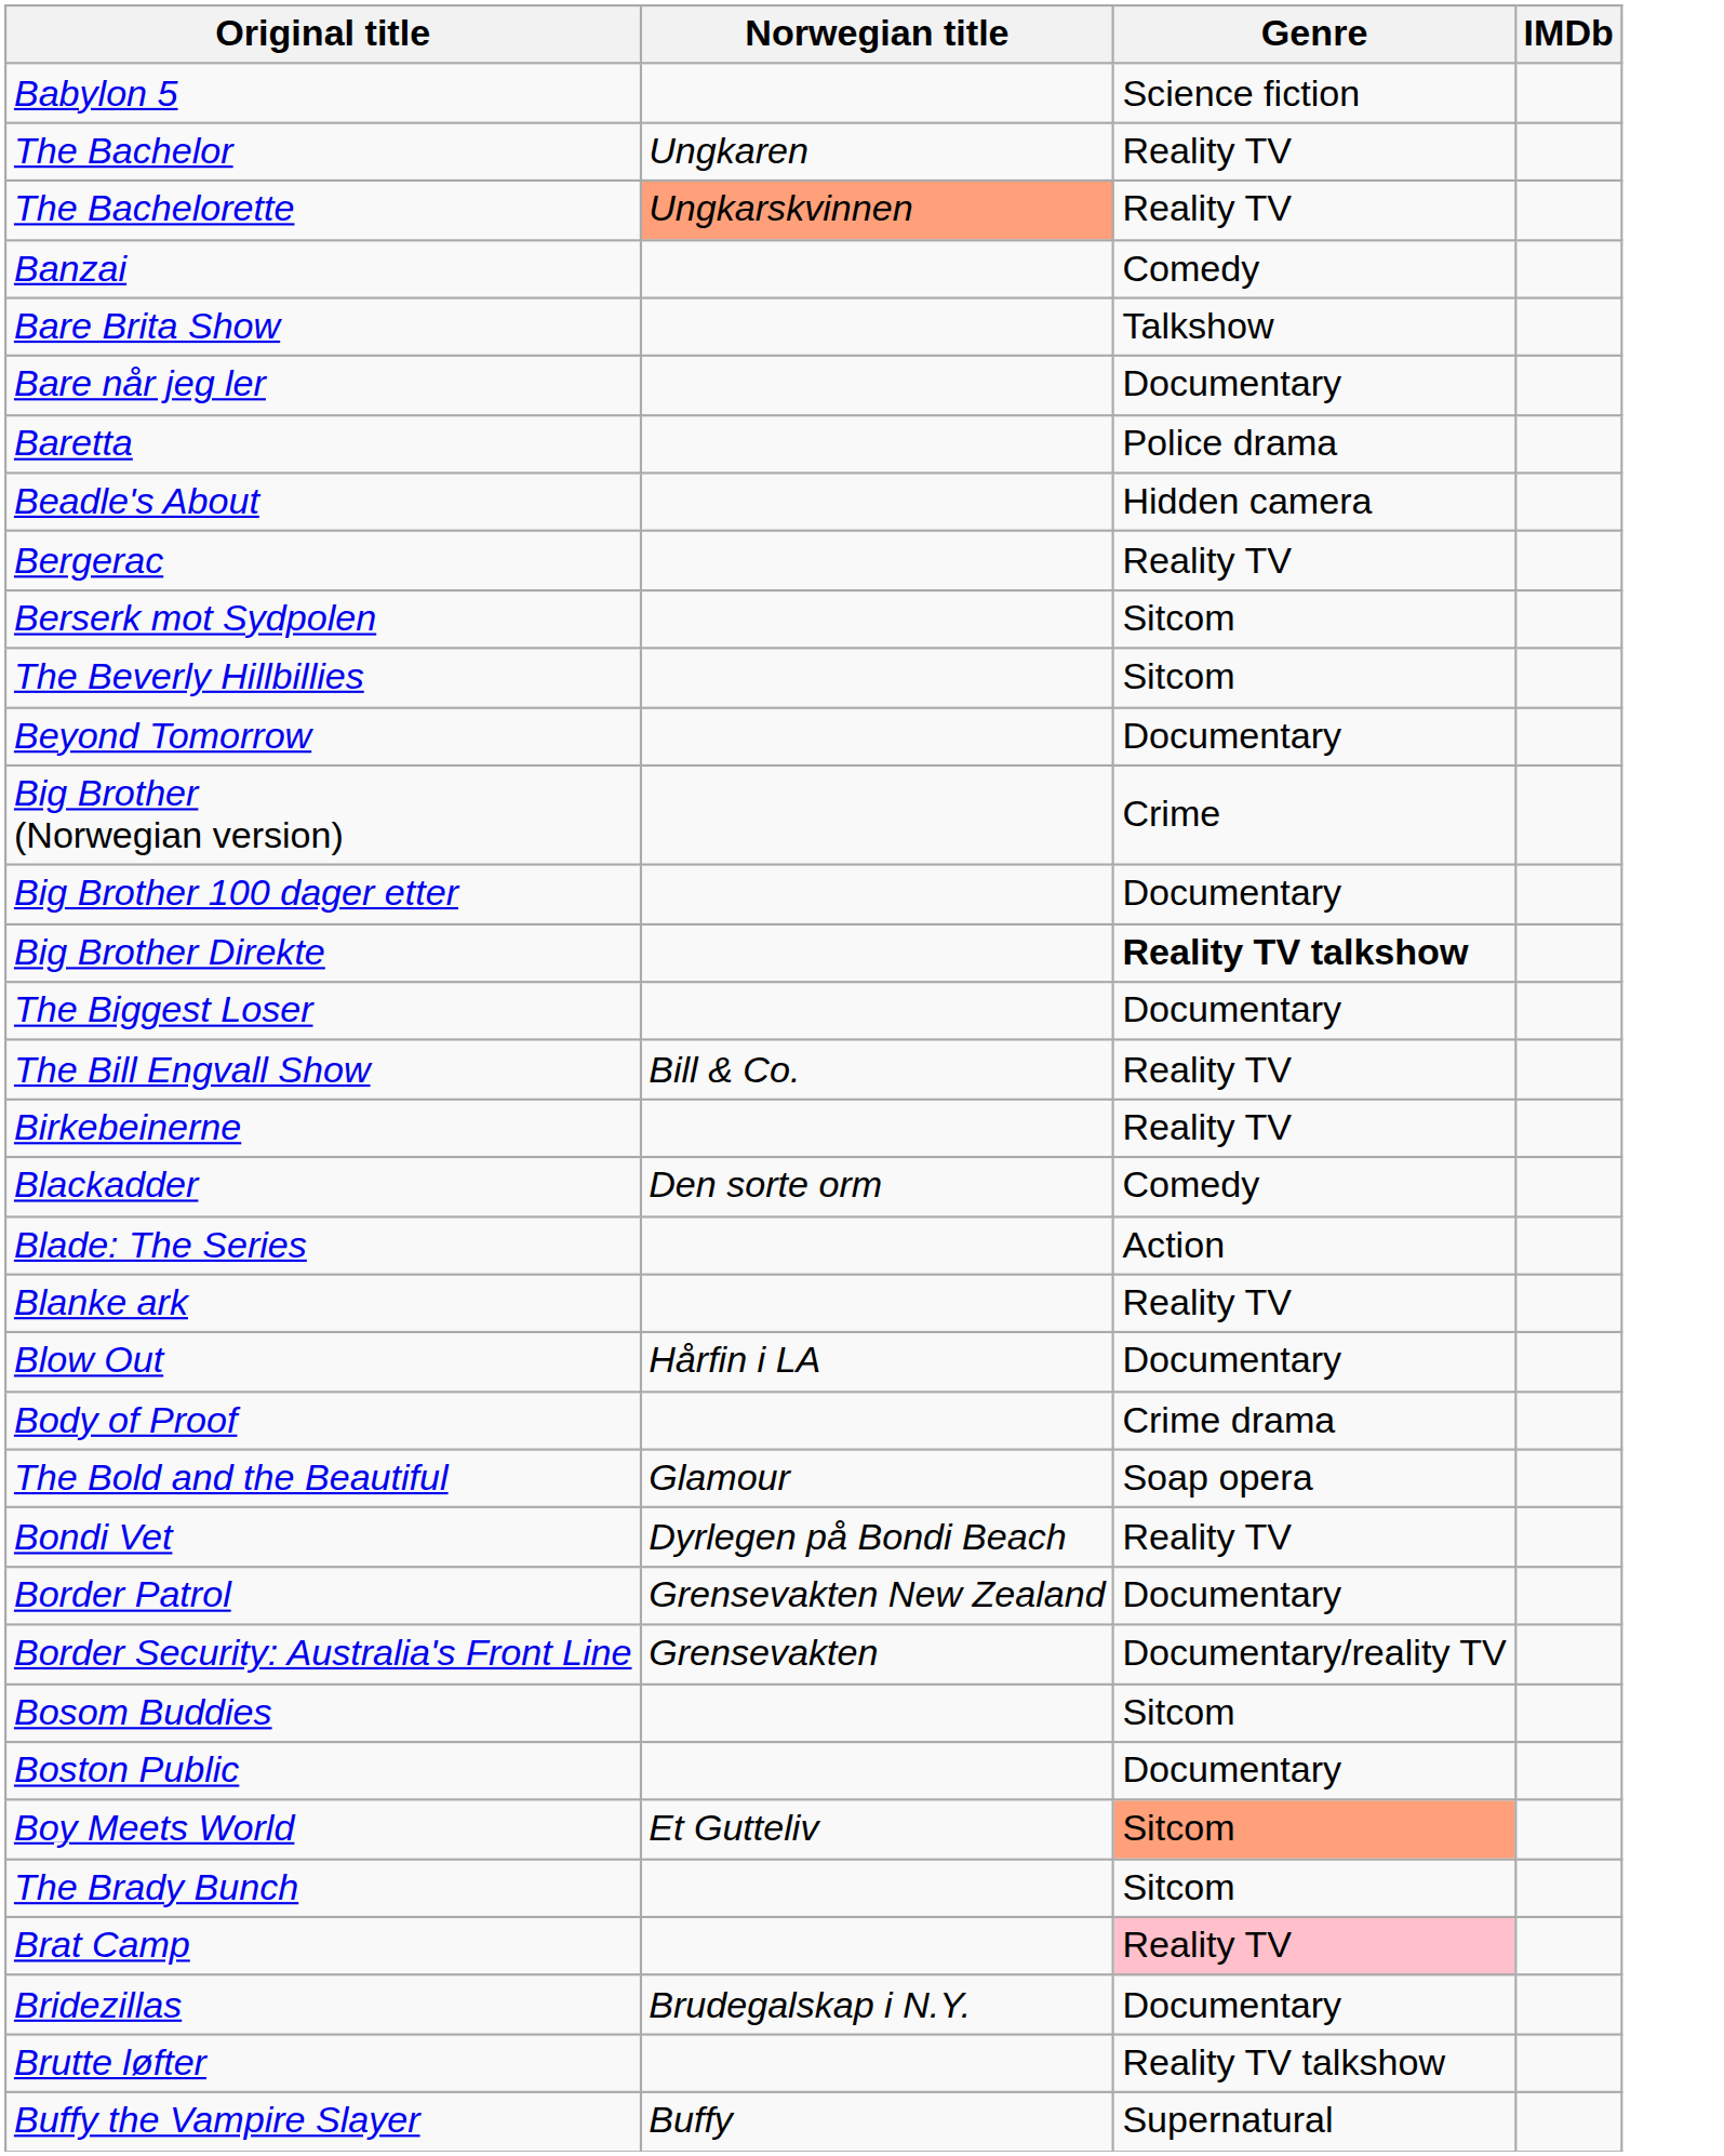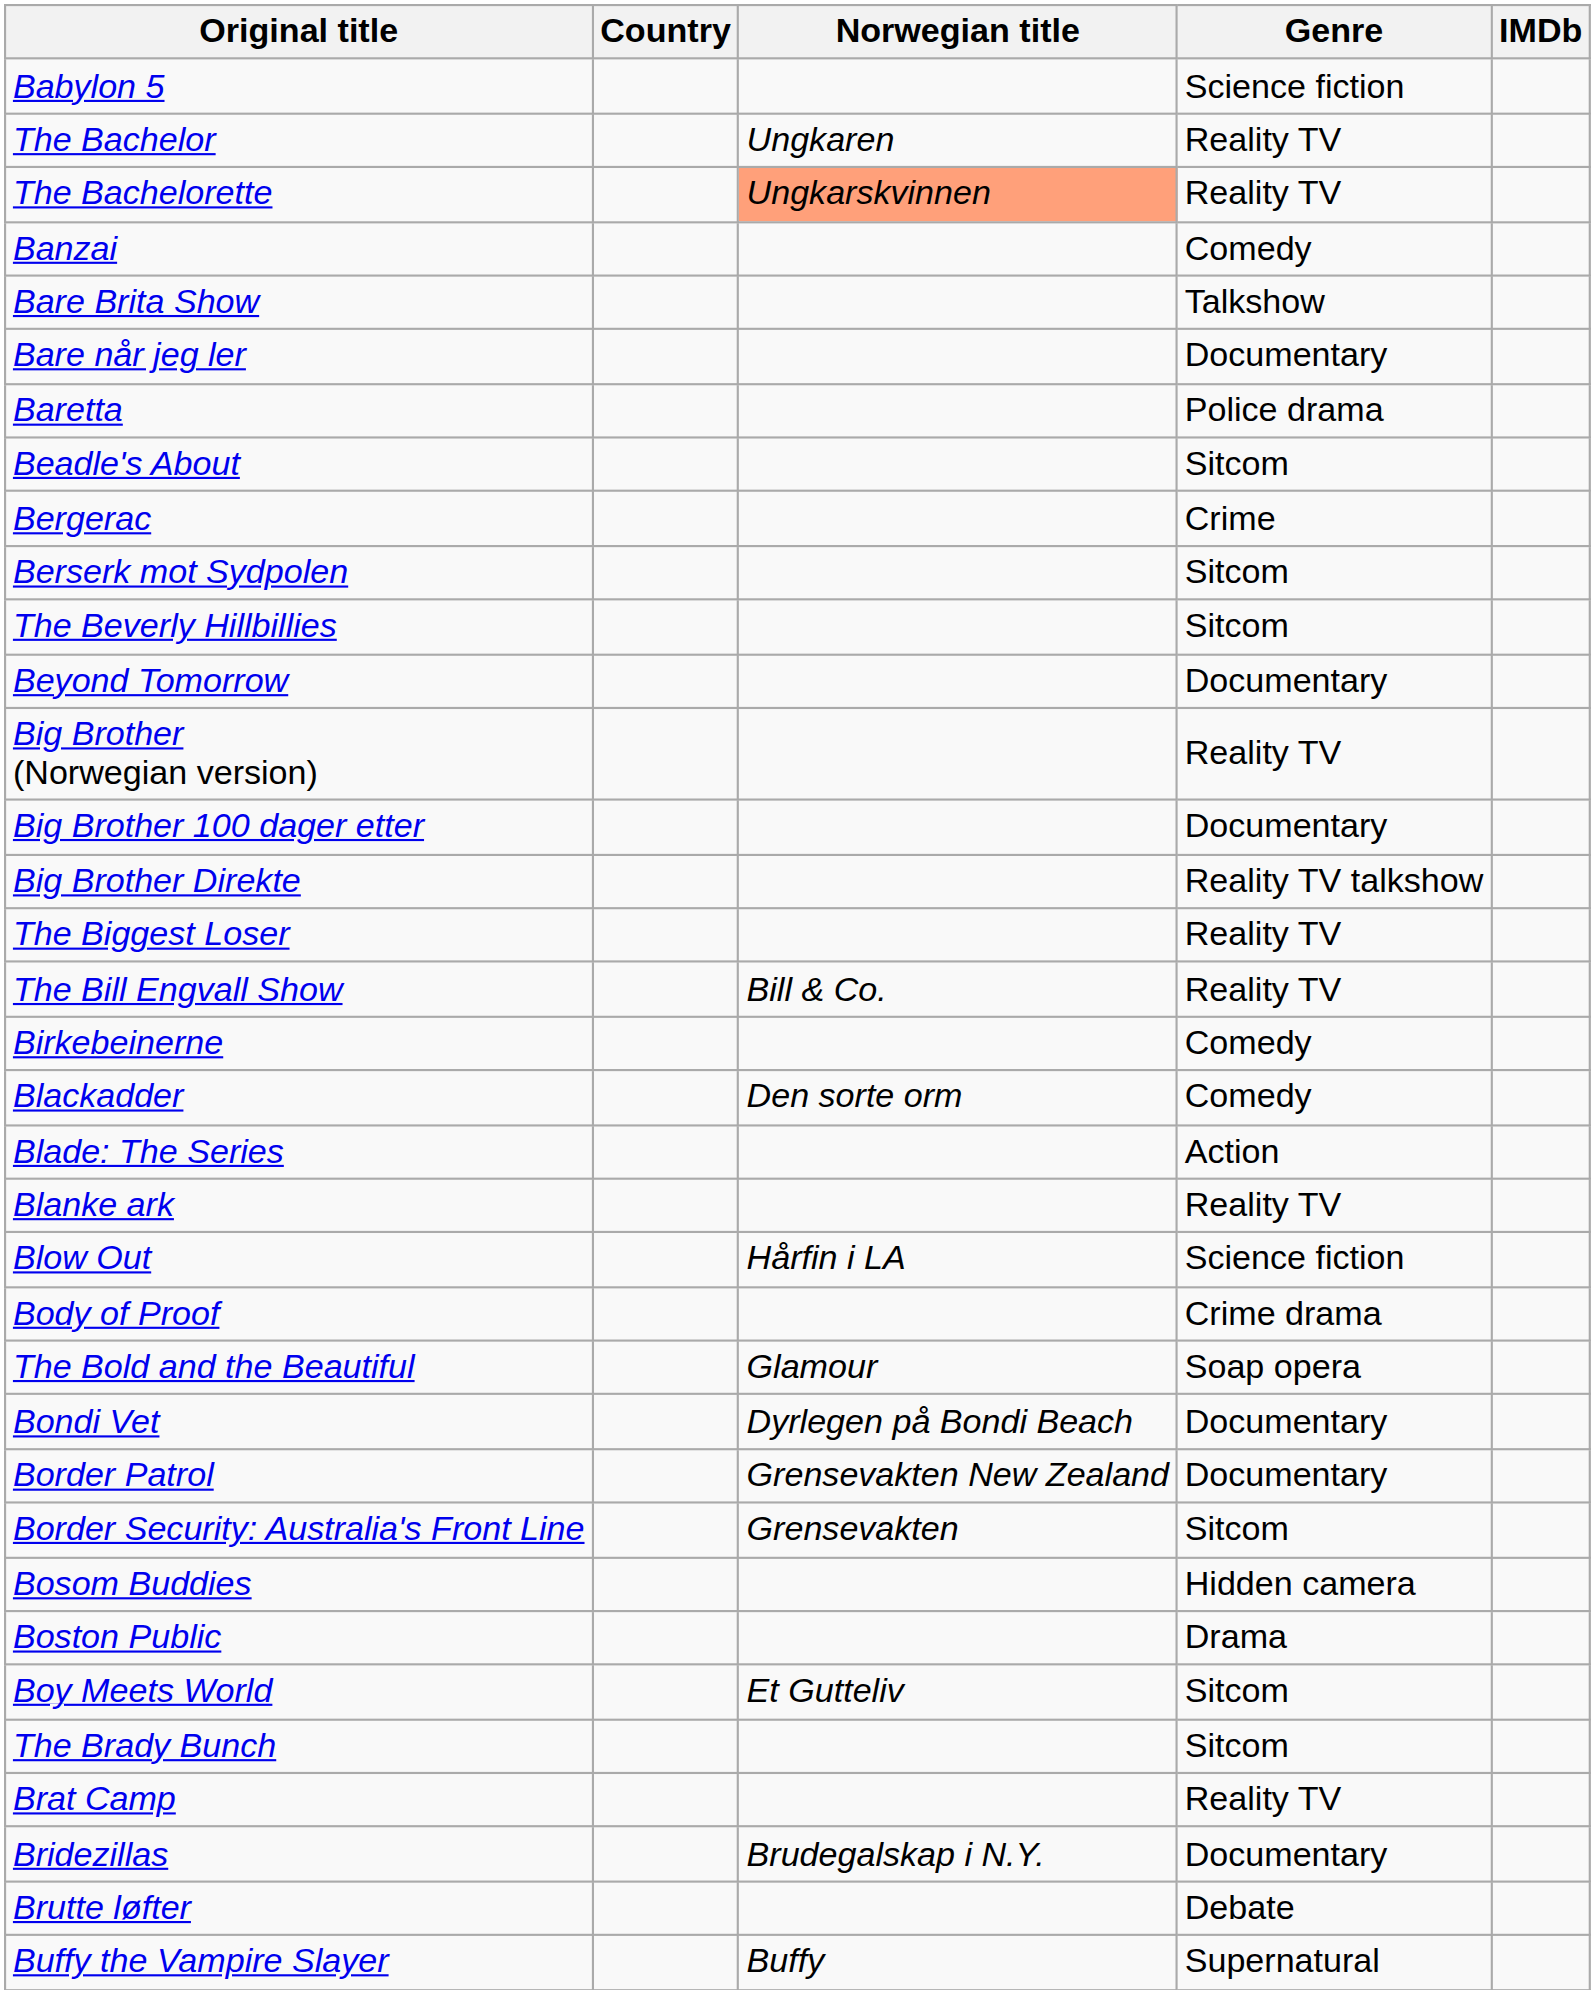 <table class="wikitable">
 <tr>
 <th>Original title</th>
+<th>Country</th>
 <th>Norwegian title</th>
 <th>Genre</th>
 <th>IMDb</th>
 </tr>
 <tr>
 <td><em><a href='#'>Babylon 5</a></em></td>
 <td></td>
+<td></td>
 <td>Science fiction</td>
 <td></td>
 </tr>
 <tr>
 <td><em><a href='#'>The Bachelor</a></em></td>
+<td></td>
 <td><em>Ungkaren</em></td>
 <td>Reality TV</td>
 <td></td>
 </tr>
 <tr>
 <td><em><a href='#'>The Bachelorette</a> </em></td>
+<td></td>
 <td style="background: lightsalmon;"><em>Ungkarskvinnen</em></td>
 <td>Reality TV</td>
 <td></td>
 </tr>
 <tr>
 <td><em><a href='#'>Banzai</a></em></td>
 <td></td>
+<td></td>
 <td>Comedy</td>
 <td></td>
 </tr>
 <tr>
 <td><em><a href='#'>Bare Brita Show</a></em></td>
+<td></td>
 <td></td>
 <td>Talkshow</td>
 <td></td>
 </tr>
 <tr>
 <td><em><a href='#'>Bare når jeg ler</a></em></td>
 <td></td>
+<td></td>
 <td>Documentary</td>
 <td></td>
 </tr>
 <tr>
 <td><em><a href='#'>Baretta</a></em></td>
+<td></td>
 <td></td>
 <td>Police drama</td>
 <td></td>
 </tr>
 <tr>
 <td><em><a href='#'>Beadle's About</a> </em></td>
 <td></td>
-<td>Hidden camera</td>
+<td></td>
+<td>Sitcom</td>
 <td></td>
 </tr>
 <tr>
 <td><em><a href='#'>Bergerac</a></em></td>
 <td></td>
-<td>Reality TV</td>
+<td></td>
+<td>Crime</td>
 <td></td>
 </tr>
 <tr>
 <td><em><a href='#'>Berserk mot Sydpolen</a></em></td>
+<td></td>
 <td></td>
 <td>Sitcom</td>
 <td></td>
 </tr>
 <tr>
 <td><em><a href='#'>The Beverly Hillbillies</a></em></td>
 <td></td>
+<td></td>
 <td>Sitcom</td>
 <td></td>
 </tr>
 <tr>
 <td><em><a href='#'>Beyond Tomorrow</a></em></td>
+<td></td>
 <td></td>
 <td>Documentary</td>
 <td></td>
 </tr>
 <tr>
 <td><em><a href='#'>Big Brother</a></em> <br> (Norwegian version)</td>
 <td></td>
-<td>Crime</td>
+<td></td>
+<td>Reality TV</td>
 <td></td>
 </tr>
 <tr>
 <td><em><a href='#'>Big Brother 100 dager etter</a></em></td>
+<td></td>
 <td></td>
 <td>Documentary</td>
 <td></td>
 </tr>
 <tr>
 <td><em><a href='#'>Big Brother Direkte</a></em></td>
 <td></td>
-<td><strong>Reality TV talkshow</strong></td>
+<td></td>
+<td>Reality TV talkshow</td>
 <td></td>
 </tr>
 <tr>
 <td><em><a href='#'>The Biggest Loser</a></em></td>
 <td></td>
-<td>Documentary</td>
+<td></td>
+<td>Reality TV</td>
 <td></td>
 </tr>
 <tr>
 <td><em><a href='#'>The Bill Engvall Show</a></em></td>
+<td></td>
 <td><em>Bill & Co.</em></td>
 <td>Reality TV</td>
 <td></td>
 </tr>
 <tr>
 <td><em><a href='#'>Birkebeinerne</a></em></td>
 <td></td>
-<td>Reality TV</td>
+<td></td>
+<td>Comedy</td>
 <td></td>
 </tr>
 <tr>
 <td><em><a href='#'>Blackadder</a></em></td>
+<td></td>
 <td><em>Den sorte orm</em></td>
 <td>Comedy</td>
 <td></td>
 </tr>
 <tr>
 <td><em><a href='#'>Blade: The Series</a></em></td>
 <td></td>
+<td></td>
 <td>Action</td>
 <td></td>
 </tr>
 <tr>
 <td><em><a href='#'>Blanke ark</a></em></td>
 <td></td>
+<td></td>
 <td>Reality TV</td>
 <td></td>
 </tr>
 <tr>
 <td><em><a href='#'>Blow Out</a></em></td>
+<td></td>
 <td><em>Hårfin i LA</em></td>
-<td>Documentary</td>
+<td>Science fiction</td>
 <td></td>
 </tr>
 <tr>
 <td><em><a href='#'>Body of Proof</a></em></td>
+<td></td>
 <td></td>
 <td>Crime drama</td>
 <td></td>
 </tr>
 <tr>
 <td><em><a href='#'>The Bold and the Beautiful</a></em></td>
+<td></td>
 <td><em>Glamour</em></td>
 <td>Soap opera</td>
 <td></td>
 </tr>
 <tr>
 <td><em><a href='#'>Bondi Vet</a></em></td>
+<td></td>
 <td><em>Dyrlegen på Bondi Beach</em></td>
-<td>Reality TV</td>
+<td>Documentary</td>
 <td></td>
 </tr>
 <tr>
 <td><em><a href='#'>Border Patrol</a></em></td>
+<td></td>
 <td><em>Grensevakten New Zealand</em></td>
 <td>Documentary</td>
 <td></td>
 </tr>
 <tr>
 <td><em><a href='#'>Border Security: Australia's Front Line</a></em></td>
+<td></td>
 <td><em>Grensevakten</em></td>
-<td>Documentary/reality TV</td>
+<td>Sitcom</td>
 <td></td>
 </tr>
 <tr>
 <td><em><a href='#'>Bosom Buddies</a></em></td>
 <td></td>
-<td>Sitcom</td>
+<td></td>
+<td>Hidden camera</td>
 <td></td>
 </tr>
 <tr>
 <td><em><a href='#'>Boston Public</a></em></td>
 <td></td>
-<td>Documentary</td>
+<td></td>
+<td>Drama</td>
 <td></td>
 </tr>
 <tr>
 <td><em><a href='#'>Boy Meets World</a></em></td>
+<td></td>
 <td><em>Et Gutteliv</em></td>
-<td style="background: lightsalmon;">Sitcom</td>
+<td>Sitcom</td>
 <td></td>
 </tr>
 <tr>
 <td><em><a href='#'>The Brady Bunch</a></em></td>
+<td></td>
 <td></td>
 <td>Sitcom</td>
 <td></td>
 </tr>
 <tr>
 <td><em><a href='#'>Brat Camp</a></em></td>
 <td></td>
-<td style="background: pink;">Reality TV</td>
+<td></td>
+<td>Reality TV</td>
 <td></td>
 </tr>
 <tr>
 <td><em><a href='#'>Bridezillas</a></em></td>
+<td></td>
 <td><em>Brudegalskap i N.Y.</em></td>
 <td>Documentary</td>
 <td></td>
 </tr>
 <tr>
 <td><em><a href='#'>Brutte løfter</a></em></td>
 <td></td>
-<td>Reality TV talkshow</td>
+<td></td>
+<td>Debate</td>
 <td></td>
 </tr>
 <tr>
 <td><em><a href='#'>Buffy the Vampire Slayer</a></em></td>
+<td></td>
 <td><em>Buffy</em></td>
 <td>Supernatural</td>
 <td></td>
 </tr>
 </table>
